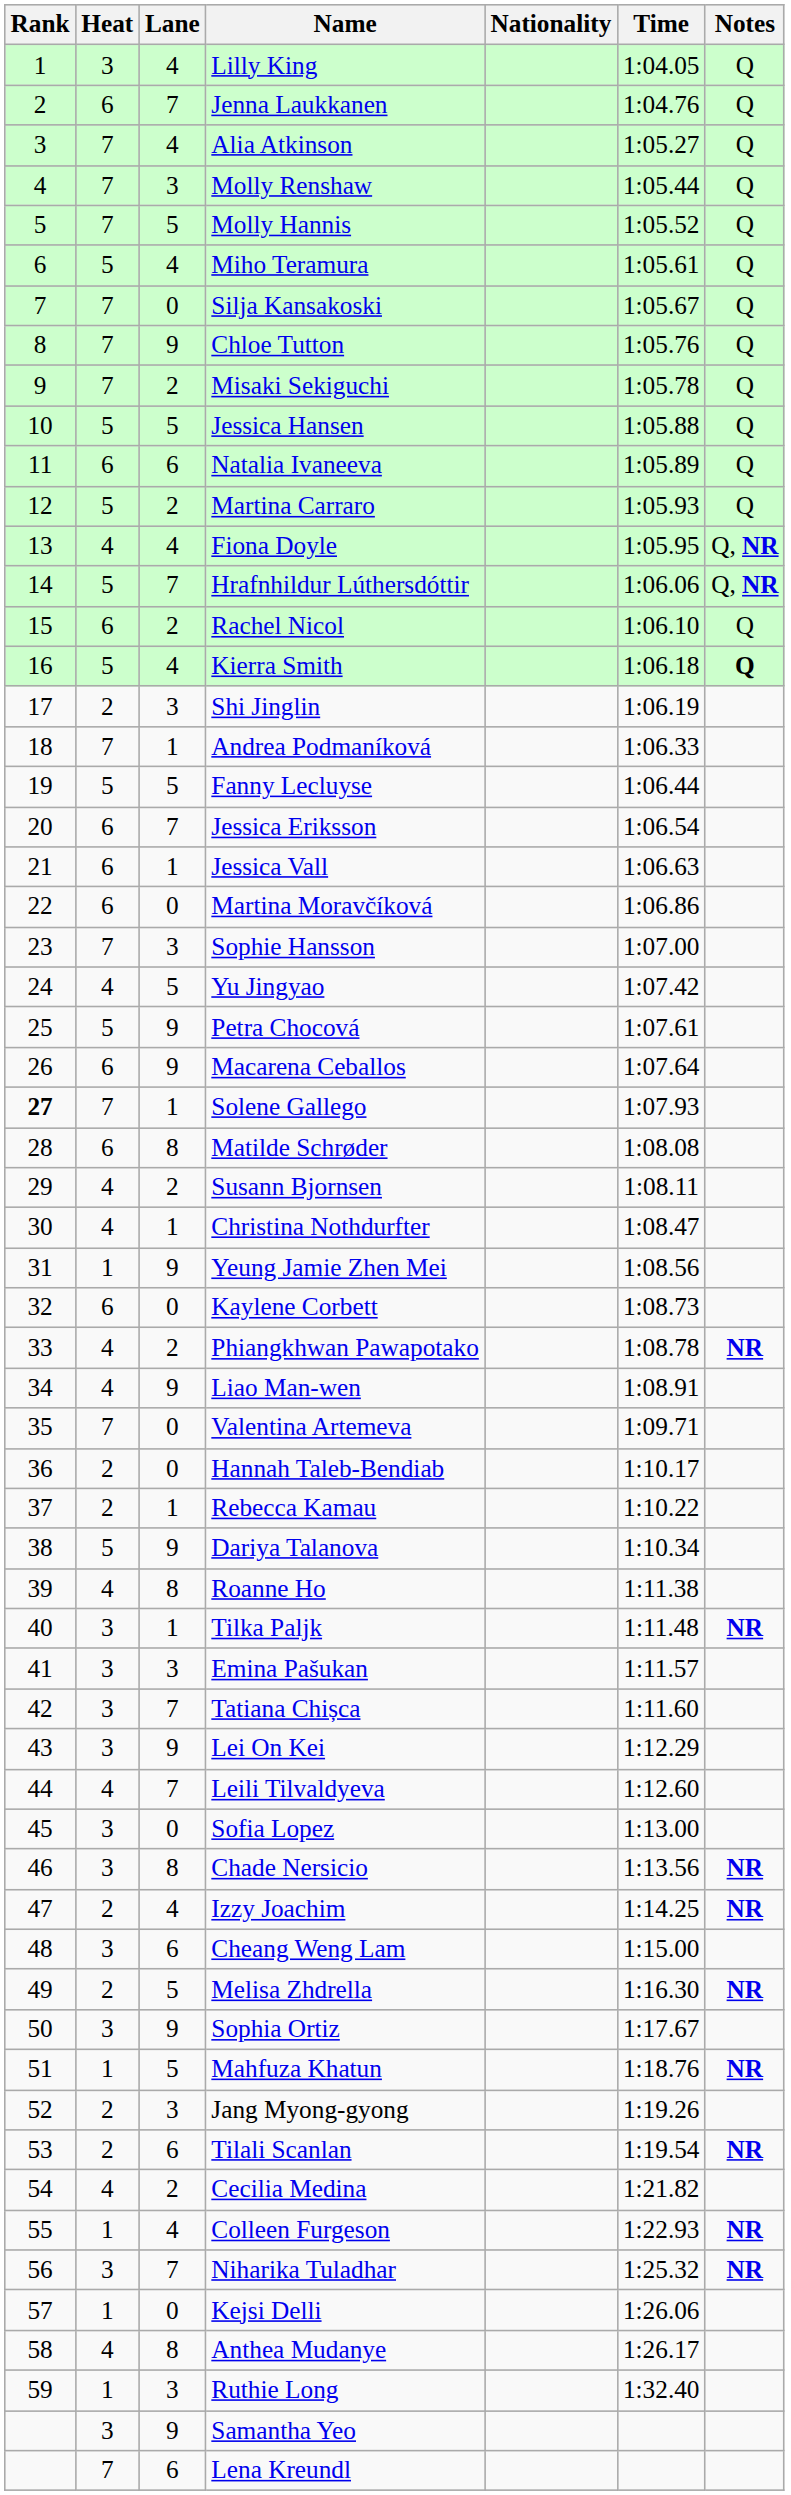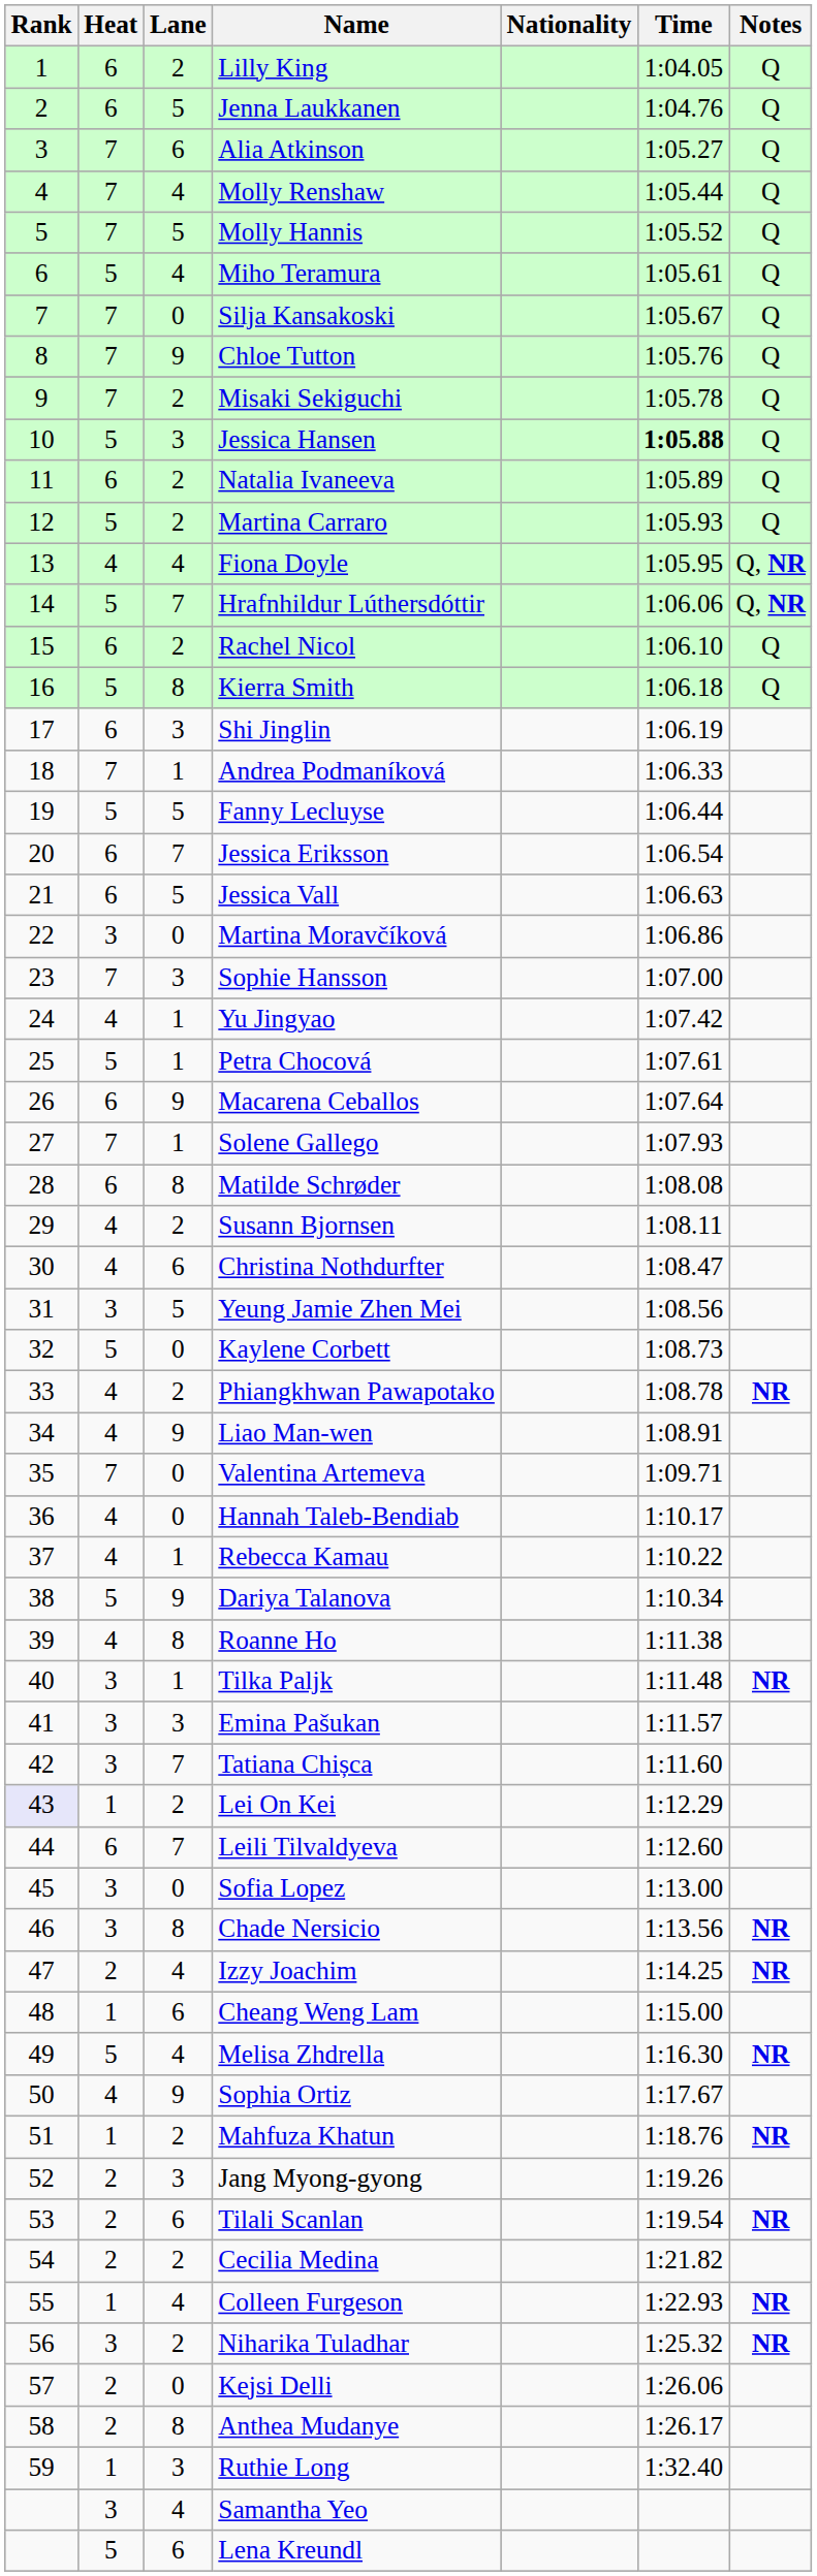 <table class="wikitable sortable" style="text-align:center">
 <tr>
 <th>Rank</th>
 <th>Heat</th>
 <th>Lane</th>
 <th>Name</th>
 <th>Nationality</th>
 <th>Time</th>
 <th>Notes</th>
 </tr>
 <tr bgcolor=ccffcc>
 <td>1</td>
-<td>3</td>
-<td>4</td>
+<td>6</td>
+<td>2</td>
 <td align=left><a href='#'>Lilly King</a></td>
 <td align=left></td>
 <td>1:04.05</td>
 <td>Q</td>
 </tr>
 <tr bgcolor=ccffcc>
 <td>2</td>
 <td>6</td>
-<td>7</td>
+<td>5</td>
 <td align=left><a href='#'>Jenna Laukkanen</a></td>
 <td align=left></td>
 <td>1:04.76</td>
 <td>Q</td>
 </tr>
 <tr bgcolor=ccffcc>
 <td>3</td>
 <td>7</td>
-<td>4</td>
+<td>6</td>
 <td align=left><a href='#'>Alia Atkinson</a></td>
 <td align=left></td>
 <td>1:05.27</td>
 <td>Q</td>
 </tr>
 <tr bgcolor=ccffcc>
 <td>4</td>
 <td>7</td>
-<td>3</td>
+<td>4</td>
 <td align=left><a href='#'>Molly Renshaw</a></td>
 <td align=left></td>
 <td>1:05.44</td>
 <td>Q</td>
 </tr>
 <tr bgcolor=ccffcc>
 <td>5</td>
 <td>7</td>
 <td>5</td>
 <td align=left><a href='#'>Molly Hannis</a></td>
 <td align=left></td>
 <td>1:05.52</td>
 <td>Q</td>
 </tr>
 <tr bgcolor=ccffcc>
 <td>6</td>
 <td>5</td>
 <td>4</td>
 <td align=left><a href='#'>Miho Teramura</a></td>
 <td align=left></td>
 <td>1:05.61</td>
 <td>Q</td>
 </tr>
 <tr bgcolor=ccffcc>
 <td>7</td>
 <td>7</td>
 <td>0</td>
 <td align=left><a href='#'>Silja Kansakoski</a></td>
 <td align=left></td>
 <td>1:05.67</td>
 <td>Q</td>
 </tr>
 <tr bgcolor=ccffcc>
 <td>8</td>
 <td>7</td>
 <td>9</td>
 <td align=left><a href='#'>Chloe Tutton</a></td>
 <td align=left></td>
 <td>1:05.76</td>
 <td>Q</td>
 </tr>
 <tr bgcolor=ccffcc>
 <td>9</td>
 <td>7</td>
 <td>2</td>
 <td align=left><a href='#'>Misaki Sekiguchi</a></td>
 <td align=left></td>
 <td>1:05.78</td>
 <td>Q</td>
 </tr>
 <tr bgcolor=ccffcc>
 <td>10</td>
 <td>5</td>
-<td>5</td>
+<td>3</td>
 <td align=left><a href='#'>Jessica Hansen</a></td>
 <td align=left></td>
-<td>1:05.88</td>
+<td><strong>1:05.88</strong></td>
 <td>Q</td>
 </tr>
 <tr bgcolor=ccffcc>
 <td>11</td>
 <td>6</td>
-<td>6</td>
+<td>2</td>
 <td align=left><a href='#'>Natalia Ivaneeva</a></td>
 <td align=left></td>
 <td>1:05.89</td>
 <td>Q</td>
 </tr>
 <tr bgcolor=ccffcc>
 <td>12</td>
 <td>5</td>
 <td>2</td>
 <td align=left><a href='#'>Martina Carraro</a></td>
 <td align=left></td>
 <td>1:05.93</td>
 <td>Q</td>
 </tr>
 <tr bgcolor=ccffcc>
 <td>13</td>
 <td>4</td>
 <td>4</td>
 <td align=left><a href='#'>Fiona Doyle</a></td>
 <td align=left></td>
 <td>1:05.95</td>
 <td>Q, <strong><a href='#'>NR</a></strong></td>
 </tr>
 <tr bgcolor=ccffcc>
 <td>14</td>
 <td>5</td>
 <td>7</td>
 <td align=left><a href='#'>Hrafnhildur Lúthersdóttir</a></td>
 <td align=left></td>
 <td>1:06.06</td>
 <td>Q, <strong><a href='#'>NR</a></strong></td>
 </tr>
 <tr bgcolor=ccffcc>
 <td>15</td>
 <td>6</td>
 <td>2</td>
 <td align=left><a href='#'>Rachel Nicol</a></td>
 <td align=left></td>
 <td>1:06.10</td>
 <td>Q</td>
 </tr>
 <tr bgcolor=ccffcc>
 <td>16</td>
 <td>5</td>
-<td>4</td>
+<td>8</td>
 <td align=left><a href='#'>Kierra Smith</a></td>
 <td align=left></td>
 <td>1:06.18</td>
-<td><strong>Q</strong></td>
+<td>Q</td>
 </tr>
 <tr>
 <td>17</td>
-<td>2</td>
+<td>6</td>
 <td>3</td>
 <td align=left><a href='#'>Shi Jinglin</a></td>
 <td align=left></td>
 <td>1:06.19</td>
 <td></td>
 </tr>
 <tr>
 <td>18</td>
 <td>7</td>
 <td>1</td>
 <td align=left><a href='#'>Andrea Podmaníková</a></td>
 <td align=left></td>
 <td>1:06.33</td>
 <td></td>
 </tr>
 <tr>
 <td>19</td>
 <td>5</td>
 <td>5</td>
 <td align=left><a href='#'>Fanny Lecluyse</a></td>
 <td align=left></td>
 <td>1:06.44</td>
 <td></td>
 </tr>
 <tr>
 <td>20</td>
 <td>6</td>
 <td>7</td>
 <td align=left><a href='#'>Jessica Eriksson</a></td>
 <td align=left></td>
 <td>1:06.54</td>
 <td></td>
 </tr>
 <tr>
 <td>21</td>
 <td>6</td>
-<td>1</td>
+<td>5</td>
 <td align=left><a href='#'>Jessica Vall</a></td>
 <td align=left></td>
 <td>1:06.63</td>
 <td></td>
 </tr>
 <tr>
 <td>22</td>
-<td>6</td>
+<td>3</td>
 <td>0</td>
 <td align=left><a href='#'>Martina Moravčíková</a></td>
 <td align=left></td>
 <td>1:06.86</td>
 <td></td>
 </tr>
 <tr>
 <td>23</td>
 <td>7</td>
 <td>3</td>
 <td align=left><a href='#'>Sophie Hansson</a></td>
 <td align=left></td>
 <td>1:07.00</td>
 <td></td>
 </tr>
 <tr>
 <td>24</td>
 <td>4</td>
-<td>5</td>
+<td>1</td>
 <td align=left><a href='#'>Yu Jingyao</a></td>
 <td align=left></td>
 <td>1:07.42</td>
 <td></td>
 </tr>
 <tr>
 <td>25</td>
 <td>5</td>
-<td>9</td>
+<td>1</td>
 <td align=left><a href='#'>Petra Chocová</a></td>
 <td align=left></td>
 <td>1:07.61</td>
 <td></td>
 </tr>
 <tr>
 <td>26</td>
 <td>6</td>
 <td>9</td>
 <td align=left><a href='#'>Macarena Ceballos</a></td>
 <td align=left></td>
 <td>1:07.64</td>
 <td></td>
 </tr>
 <tr>
-<td><strong>27</strong></td>
+<td>27</td>
 <td>7</td>
 <td>1</td>
 <td align=left><a href='#'>Solene Gallego</a></td>
 <td align=left></td>
 <td>1:07.93</td>
 <td></td>
 </tr>
 <tr>
 <td>28</td>
 <td>6</td>
 <td>8</td>
 <td align=left><a href='#'>Matilde Schrøder</a></td>
 <td align=left></td>
 <td>1:08.08</td>
 <td></td>
 </tr>
 <tr>
 <td>29</td>
 <td>4</td>
 <td>2</td>
 <td align=left><a href='#'>Susann Bjornsen</a></td>
 <td align=left></td>
 <td>1:08.11</td>
 <td></td>
 </tr>
 <tr>
 <td>30</td>
 <td>4</td>
-<td>1</td>
+<td>6</td>
 <td align=left><a href='#'>Christina Nothdurfter</a></td>
 <td align=left></td>
 <td>1:08.47</td>
 <td></td>
 </tr>
 <tr>
 <td>31</td>
-<td>1</td>
-<td>9</td>
+<td>3</td>
+<td>5</td>
 <td align=left><a href='#'>Yeung Jamie Zhen Mei</a></td>
 <td align=left></td>
 <td>1:08.56</td>
 <td></td>
 </tr>
 <tr>
 <td>32</td>
-<td>6</td>
+<td>5</td>
 <td>0</td>
 <td align=left><a href='#'>Kaylene Corbett</a></td>
 <td align=left></td>
 <td>1:08.73</td>
 <td></td>
 </tr>
 <tr>
 <td>33</td>
 <td>4</td>
 <td>2</td>
 <td align=left><a href='#'>Phiangkhwan Pawapotako</a></td>
 <td align=left></td>
 <td>1:08.78</td>
 <td><strong><a href='#'>NR</a></strong></td>
 </tr>
 <tr>
 <td>34</td>
 <td>4</td>
 <td>9</td>
 <td align=left><a href='#'>Liao Man-wen</a></td>
 <td align=left></td>
 <td>1:08.91</td>
 <td></td>
 </tr>
 <tr>
 <td>35</td>
 <td>7</td>
 <td>0</td>
 <td align=left><a href='#'>Valentina Artemeva</a></td>
 <td align=left></td>
 <td>1:09.71</td>
 <td></td>
 </tr>
 <tr>
 <td>36</td>
-<td>2</td>
+<td>4</td>
 <td>0</td>
 <td align=left><a href='#'>Hannah Taleb-Bendiab</a></td>
 <td align=left></td>
 <td>1:10.17</td>
 <td></td>
 </tr>
 <tr>
 <td>37</td>
-<td>2</td>
+<td>4</td>
 <td>1</td>
 <td align=left><a href='#'>Rebecca Kamau</a></td>
 <td align=left></td>
 <td>1:10.22</td>
 <td></td>
 </tr>
 <tr>
 <td>38</td>
 <td>5</td>
 <td>9</td>
 <td align=left><a href='#'>Dariya Talanova</a></td>
 <td align=left></td>
 <td>1:10.34</td>
 <td></td>
 </tr>
 <tr>
 <td>39</td>
 <td>4</td>
 <td>8</td>
 <td align=left><a href='#'>Roanne Ho</a></td>
 <td align=left></td>
 <td>1:11.38</td>
 <td></td>
 </tr>
 <tr>
 <td>40</td>
 <td>3</td>
 <td>1</td>
 <td align=left><a href='#'>Tilka Paljk</a></td>
 <td align=left></td>
 <td>1:11.48</td>
 <td><strong><a href='#'>NR</a></strong></td>
 </tr>
 <tr>
 <td>41</td>
 <td>3</td>
 <td>3</td>
 <td align=left><a href='#'>Emina Pašukan</a></td>
 <td align=left></td>
 <td>1:11.57</td>
 <td></td>
 </tr>
 <tr>
 <td>42</td>
 <td>3</td>
 <td>7</td>
 <td align=left><a href='#'>Tatiana Chișca</a></td>
 <td align=left></td>
 <td>1:11.60</td>
 <td></td>
 </tr>
 <tr>
-<td>43</td>
-<td>3</td>
-<td>9</td>
+<td style="background: lavender;">43</td>
+<td>1</td>
+<td>2</td>
 <td align=left><a href='#'>Lei On Kei</a></td>
 <td align=left></td>
 <td>1:12.29</td>
 <td></td>
 </tr>
 <tr>
 <td>44</td>
-<td>4</td>
+<td>6</td>
 <td>7</td>
 <td align=left><a href='#'>Leili Tilvaldyeva</a></td>
 <td align=left></td>
 <td>1:12.60</td>
 <td></td>
 </tr>
 <tr>
 <td>45</td>
 <td>3</td>
 <td>0</td>
 <td align=left><a href='#'>Sofia Lopez</a></td>
 <td align=left></td>
 <td>1:13.00</td>
 <td></td>
 </tr>
 <tr>
 <td>46</td>
 <td>3</td>
 <td>8</td>
 <td align=left><a href='#'>Chade Nersicio</a></td>
 <td align=left></td>
 <td>1:13.56</td>
 <td><strong><a href='#'>NR</a></strong></td>
 </tr>
 <tr>
 <td>47</td>
 <td>2</td>
 <td>4</td>
 <td align=left><a href='#'>Izzy Joachim</a></td>
 <td align=left></td>
 <td>1:14.25</td>
 <td><strong><a href='#'>NR</a></strong></td>
 </tr>
 <tr>
 <td>48</td>
-<td>3</td>
+<td>1</td>
 <td>6</td>
 <td align=left><a href='#'>Cheang Weng Lam</a></td>
 <td align=left></td>
 <td>1:15.00</td>
 <td></td>
 </tr>
 <tr>
 <td>49</td>
-<td>2</td>
 <td>5</td>
+<td>4</td>
 <td align=left><a href='#'>Melisa Zhdrella</a></td>
 <td align=left></td>
 <td>1:16.30</td>
 <td><strong><a href='#'>NR</a></strong></td>
 </tr>
 <tr>
 <td>50</td>
-<td>3</td>
+<td>4</td>
 <td>9</td>
 <td align=left><a href='#'>Sophia Ortiz</a></td>
 <td align=left></td>
 <td>1:17.67</td>
 <td></td>
 </tr>
 <tr>
 <td>51</td>
 <td>1</td>
-<td>5</td>
+<td>2</td>
 <td align=left><a href='#'>Mahfuza Khatun</a></td>
 <td align=left></td>
 <td>1:18.76</td>
 <td><strong><a href='#'>NR</a></strong></td>
 </tr>
 <tr>
 <td>52</td>
 <td>2</td>
 <td>3</td>
 <td align=left>Jang Myong-gyong</td>
 <td align=left></td>
 <td>1:19.26</td>
 <td></td>
 </tr>
 <tr>
 <td>53</td>
 <td>2</td>
 <td>6</td>
 <td align=left><a href='#'>Tilali Scanlan</a></td>
 <td align=left></td>
 <td>1:19.54</td>
 <td><strong><a href='#'>NR</a></strong></td>
 </tr>
 <tr>
 <td>54</td>
-<td>4</td>
+<td>2</td>
 <td>2</td>
 <td align=left><a href='#'>Cecilia Medina</a></td>
 <td align=left></td>
 <td>1:21.82</td>
 <td></td>
 </tr>
 <tr>
 <td>55</td>
 <td>1</td>
 <td>4</td>
 <td align=left><a href='#'>Colleen Furgeson</a></td>
 <td align=left></td>
 <td>1:22.93</td>
 <td><strong><a href='#'>NR</a></strong></td>
 </tr>
 <tr>
 <td>56</td>
 <td>3</td>
-<td>7</td>
+<td>2</td>
 <td align=left><a href='#'>Niharika Tuladhar</a></td>
 <td align=left></td>
 <td>1:25.32</td>
 <td><strong><a href='#'>NR</a></strong></td>
 </tr>
 <tr>
 <td>57</td>
-<td>1</td>
+<td>2</td>
 <td>0</td>
 <td align=left><a href='#'>Kejsi Delli</a></td>
 <td align=left></td>
 <td>1:26.06</td>
 <td></td>
 </tr>
 <tr>
 <td>58</td>
-<td>4</td>
+<td>2</td>
 <td>8</td>
 <td align=left><a href='#'>Anthea Mudanye</a></td>
 <td align=left></td>
 <td>1:26.17</td>
 <td></td>
 </tr>
 <tr>
 <td>59</td>
 <td>1</td>
 <td>3</td>
 <td align=left><a href='#'>Ruthie Long</a></td>
 <td align=left></td>
 <td>1:32.40</td>
 <td></td>
 </tr>
 <tr>
 <td></td>
 <td>3</td>
-<td>9</td>
+<td>4</td>
 <td align=left><a href='#'>Samantha Yeo</a></td>
 <td align=left></td>
 <td></td>
 <td></td>
 </tr>
 <tr>
 <td></td>
-<td>7</td>
+<td>5</td>
 <td>6</td>
 <td align=left><a href='#'>Lena Kreundl</a></td>
 <td align=left></td>
 <td></td>
 <td></td>
 </tr>
 </table>
